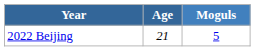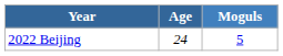 <table class="wikitable" style="font-size:95%; text-align:center; border:grey solid 1px; border-collapse:collapse; background:#ffffff;">
 <tr>
 <th style="background-color:#369; color:white; width:160px;"> Year </th>
 <th style="background-color:#369; color:white; width:40px;"> Age </th>
 <th style="background-color:#4180be; color:white; width:75px;"> Moguls </th>
 </tr>
 <tr>
 <td align="left"> <a href='#'>2022 Beijing</a></td>
-<td><em>21</em></td>
+<td><em>24</em></td>
 <td><a href='#'>5</a></td>
 </tr>
 </table>
